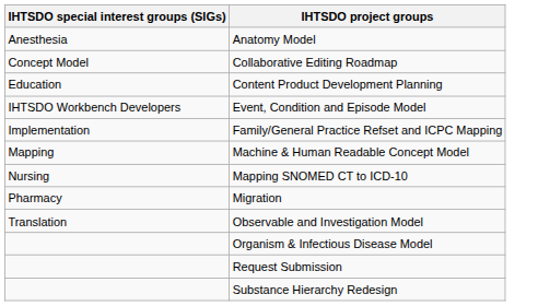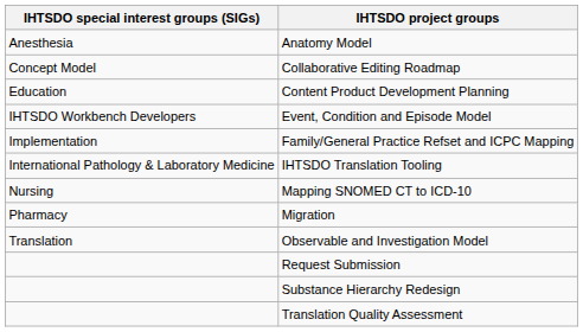 <table class="wikitable">
 <tr>
 <th><small><strong>IHTSDO special interest groups (SIGs)</strong> </small></th>
 <th><small><strong>IHTSDO project groups</strong></small></th>
 </tr>
 <tr>
 <td><small>Anesthesia</small></td>
 <td><small>Anatomy Model </small></td>
 </tr>
 <tr>
 <td><small>Concept Model</small></td>
 <td><small>Collaborative Editing Roadmap </small></td>
 </tr>
 <tr>
 <td><small>Education</small></td>
 <td><small>Content Product Development Planning </small></td>
 </tr>
 <tr>
 <td><small>IHTSDO Workbench Developers</small></td>
 <td><small>Event, Condition and Episode Model </small></td>
 </tr>
 <tr>
 <td><small>Implementation</small></td>
 <td><small>Family/General Practice Refset and ICPC Mapping</small></td>
 </tr>
 <tr>
-<td><small>Mapping</small></td>
-<td><small>Machine & Human Readable Concept Model</small></td>
+<td><small>International Pathology & Laboratory Medicine </small></td>
+<td><small>IHTSDO Translation Tooling </small></td>
 </tr>
 <tr>
 <td><small>Nursing</small></td>
 <td><small>Mapping SNOMED CT to ICD-10 </small></td>
 </tr>
 <tr>
 <td><small>Pharmacy</small></td>
 <td><small>Migration</small></td>
 </tr>
 <tr>
 <td><small>Translation</small></td>
 <td><small>Observable and Investigation Model </small></td>
 </tr>
 <tr>
 <td></td>
-<td><small>Organism & Infectious Disease Model</small></td>
-</tr>
-<tr>
-<td></td>
 <td><small>Request Submission</small></td>
 </tr>
 <tr>
 <td></td>
 <td><small>Substance Hierarchy Redesign</small></td>
 </tr>
+<tr>
+<td></td>
+<td><small>Translation Quality Assessment</small></td>
+</tr>
 </table>
